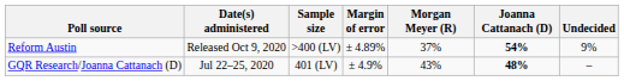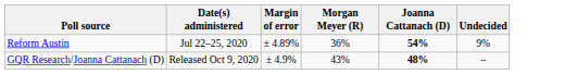 <table class="wikitable" style="font-size:90%;text-align:center;">
 <tr valign=bottom>
 <th>Poll source</th>
 <th>Date(s)<br>administered</th>
-<th>Sample<br>size</th>
 <th>Margin<br>of error</th>
 <th style="width:100px;">Morgan<br>Meyer (R)</th>
 <th style="width:100px;">Joanna<br>Cattanach (D)</th>
 <th>Undecided</th>
 </tr>
 <tr>
 <td style="text-align:left;"><a href='#'>Reform Austin</a></td>
-<td>Released Oct 9, 2020</td>
-<td>>400 (LV)</td>
+<td>Jul 22–25, 2020</td>
 <td>± 4.89%</td>
-<td>37%</td>
+<td>36%</td>
 <td><strong>54%</strong></td>
 <td>9%</td>
 </tr>
 <tr>
 <td style="text-align:left;"><a href='#'>GQR Research</a>/<a href='#'>Joanna Cattanach</a> (D)</td>
-<td>Jul 22–25, 2020</td>
-<td>401 (LV)</td>
+<td>Released Oct 9, 2020</td>
 <td>± 4.9%</td>
 <td>43%</td>
 <td><strong>48%</strong></td>
 <td>–</td>
 </tr>
 </table>
